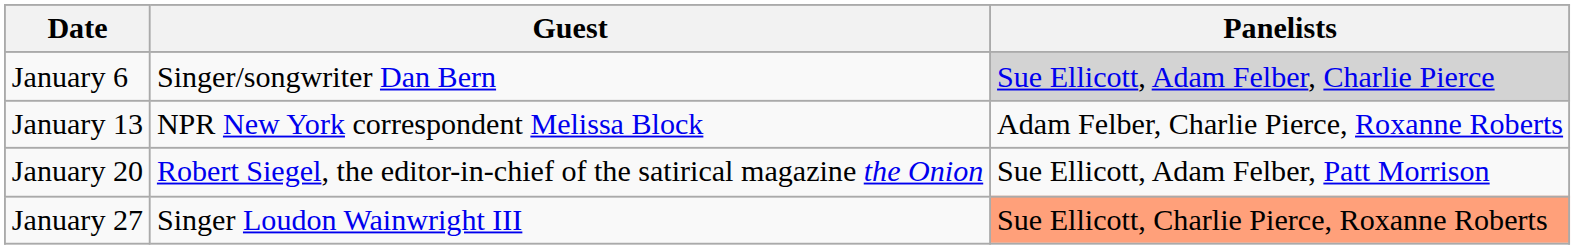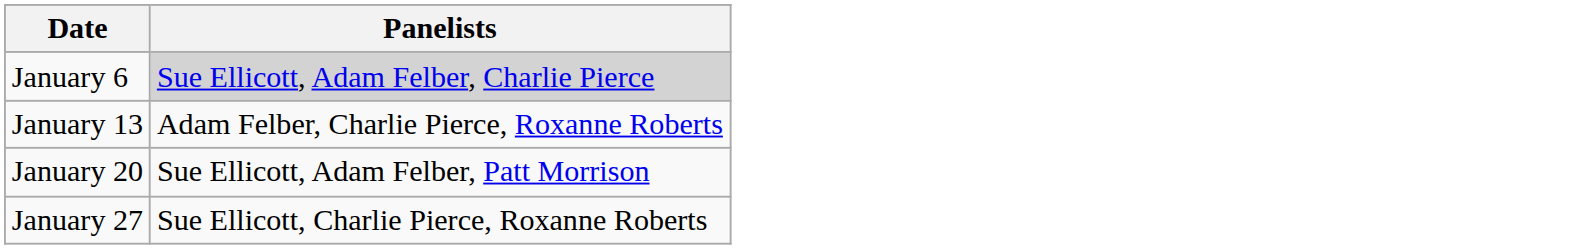 <table class="wikitable">
 <tr>
 <th>Date</th>
-<th>Guest</th>
 <th>Panelists</th>
 </tr>
 <tr>
 <td>January 6</td>
-<td>Singer/songwriter <a href='#'>Dan Bern</a></td>
 <td style="background: lightgrey;"><a href='#'>Sue Ellicott</a>, <a href='#'>Adam Felber</a>, <a href='#'>Charlie Pierce</a></td>
 </tr>
 <tr>
 <td>January 13</td>
-<td>NPR <a href='#'>New York</a> correspondent <a href='#'>Melissa Block</a></td>
 <td>Adam Felber, Charlie Pierce, <a href='#'>Roxanne Roberts</a></td>
 </tr>
 <tr>
 <td>January 20</td>
-<td><a href='#'>Robert Siegel</a>, the editor-in-chief of the satirical magazine <em><a href='#'>the Onion</a></em></td>
 <td>Sue Ellicott, Adam Felber, <a href='#'>Patt Morrison</a></td>
 </tr>
 <tr>
 <td>January 27</td>
-<td>Singer <a href='#'>Loudon Wainwright III</a></td>
-<td style="background: lightsalmon;">Sue Ellicott, Charlie Pierce, Roxanne Roberts</td>
+<td>Sue Ellicott, Charlie Pierce, Roxanne Roberts</td>
 </tr>
 </table>
